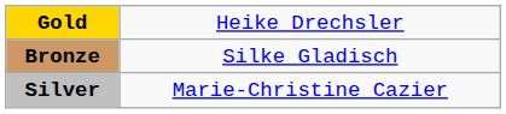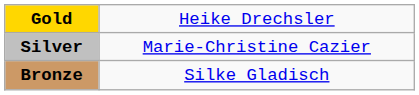 <table class="wikitable" style="text-align:center; " width="35%">
 <tr>
 <td bgcolor="gold"><strong>Gold</strong></td>
 <td><a href='#'>Heike Drechsler</a><br>  <small><em></em></small></td>
 </tr>
 <tr>
+<td bgcolor="silver"><strong>Silver</strong></td>
+<td><a href='#'>Marie-Christine Cazier</a><br>  <small><em></em></small></td>
+</tr>
+<tr>
 <td bgcolor="CC9966"><strong>Bronze</strong></td>
 <td><a href='#'>Silke Gladisch</a><br>  <small><em></em></small></td>
 </tr>
-<tr>
-<td bgcolor="silver"><strong>Silver</strong></td>
-<td><a href='#'>Marie-Christine Cazier</a><br>  <small><em></em></small></td>
-</tr>
 </table>
